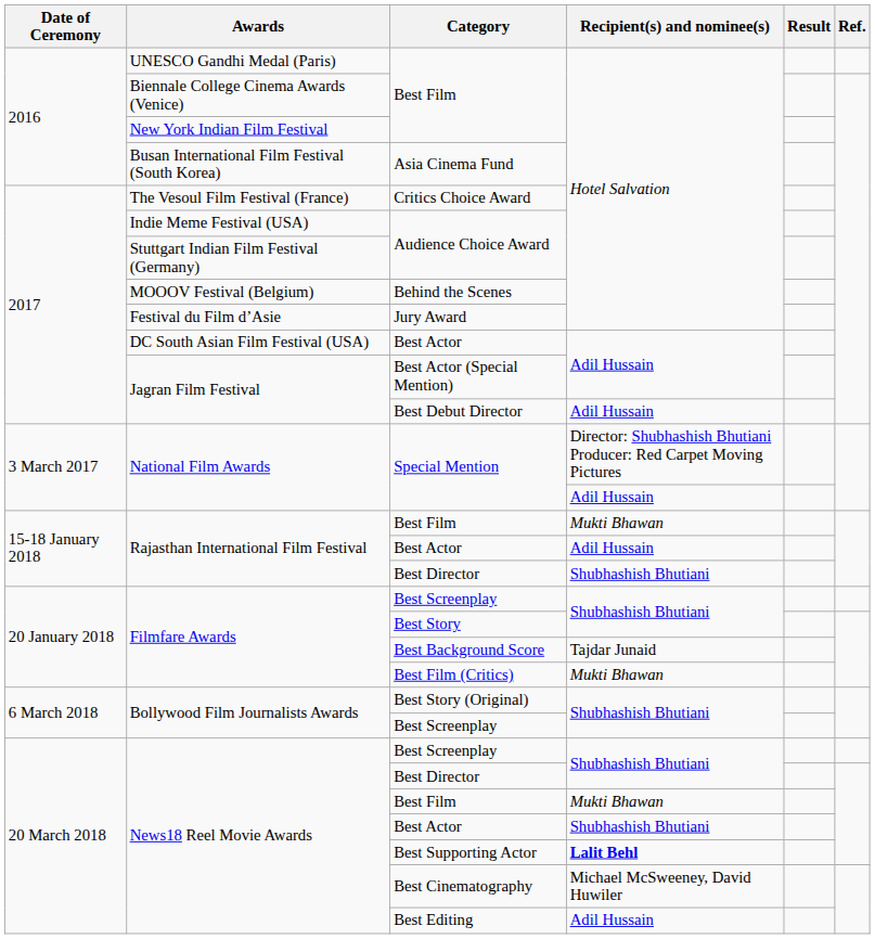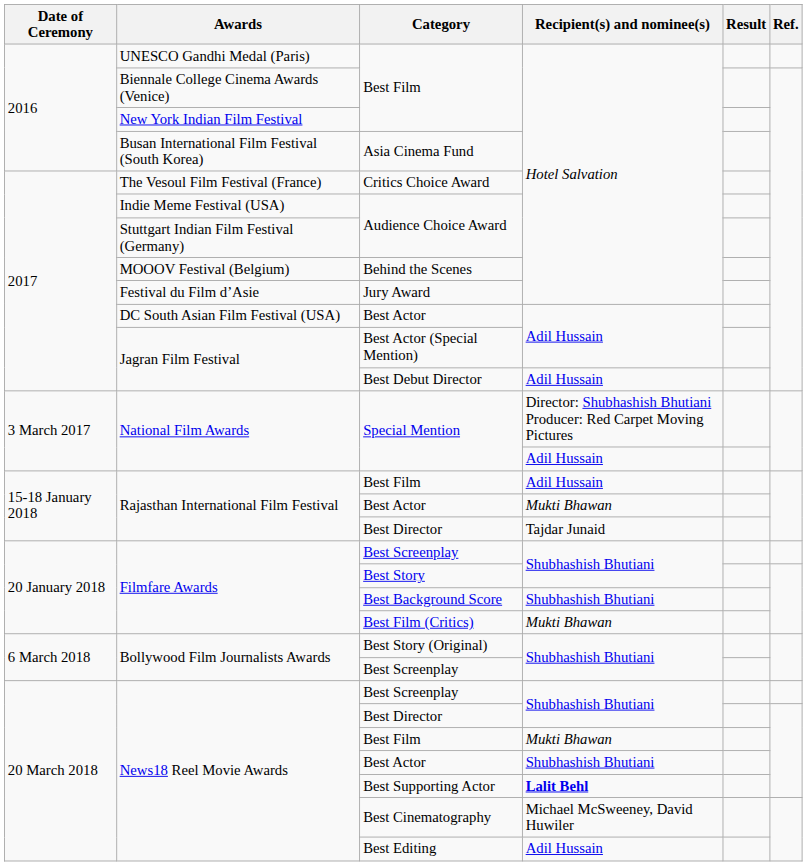 <table class="wikitable sortable">
 <tr>
 <th>Date of Ceremony</th>
 <th>Awards</th>
 <th>Category</th>
 <th>Recipient(s) and nominee(s)</th>
 <th>Result</th>
 <th>Ref.</th>
 </tr>
 <tr>
 <td rowspan="4">2016</td>
 <td>UNESCO Gandhi Medal (Paris)</td>
 <td rowspan="3">Best Film</td>
 <td rowspan="9"><em>Hotel Salvation</em></td>
 <td></td>
 <td></td>
 </tr>
 <tr>
 <td>Biennale College Cinema Awards (Venice)</td>
 <td></td>
 <td rowspan="11"></td>
 </tr>
 <tr>
 <td><a href='#'>New York Indian Film Festival</a></td>
 <td></td>
 </tr>
 <tr>
 <td>Busan International Film Festival (South Korea)</td>
 <td>Asia Cinema Fund</td>
 <td></td>
 </tr>
 <tr>
 <td rowspan="8">2017</td>
 <td>The Vesoul Film Festival (France)</td>
 <td>Critics Choice Award</td>
 <td></td>
 </tr>
 <tr>
 <td>Indie Meme Festival (USA)</td>
 <td rowspan="2">Audience Choice Award</td>
 <td></td>
 </tr>
 <tr>
 <td>Stuttgart Indian Film Festival (Germany)</td>
 <td></td>
 </tr>
 <tr>
 <td>MOOOV Festival (Belgium)</td>
 <td>Behind the Scenes</td>
 <td></td>
 </tr>
 <tr>
 <td>Festival du Film d’Asie</td>
 <td>Jury Award</td>
 <td></td>
 </tr>
 <tr>
 <td>DC South Asian Film Festival (USA)</td>
 <td>Best Actor</td>
 <td rowspan="2"><a href='#'>Adil Hussain</a></td>
 <td></td>
 </tr>
 <tr>
 <td rowspan="2">Jagran Film Festival</td>
 <td>Best Actor (Special Mention)</td>
 <td></td>
 </tr>
 <tr>
 <td>Best Debut Director</td>
 <td><a href='#'>Adil Hussain</a></td>
 <td></td>
 </tr>
 <tr>
 <td rowspan="2">3 March 2017</td>
 <td rowspan="2"><a href='#'>National Film Awards</a></td>
 <td rowspan="2"><a href='#'>Special Mention</a></td>
 <td>Director: <a href='#'>Shubhashish Bhutiani</a><br>Producer: Red Carpet Moving Pictures</td>
 <td></td>
 <td rowspan="2"></td>
 </tr>
 <tr>
 <td><a href='#'>Adil Hussain</a></td>
 <td></td>
 </tr>
 <tr>
 <td rowspan="3">15-18 January 2018</td>
 <td rowspan="3">Rajasthan International Film Festival</td>
 <td>Best Film</td>
-<td><em>Mukti Bhawan</em></td>
+<td><a href='#'>Adil Hussain</a></td>
 <td></td>
 <td rowspan="3"></td>
 </tr>
 <tr>
 <td>Best Actor</td>
-<td><a href='#'>Adil Hussain</a></td>
+<td><em>Mukti Bhawan</em></td>
 <td></td>
 </tr>
 <tr>
 <td>Best Director</td>
-<td><a href='#'>Shubhashish Bhutiani</a></td>
+<td>Tajdar Junaid</td>
 <td></td>
 </tr>
 <tr>
 <td rowspan="4">20 January 2018</td>
 <td rowspan="4"><a href='#'>Filmfare Awards</a></td>
 <td><a href='#'>Best Screenplay</a></td>
 <td rowspan="2"><a href='#'>Shubhashish Bhutiani</a></td>
 <td></td>
 <td></td>
 </tr>
 <tr>
 <td><a href='#'>Best Story</a></td>
 <td></td>
 <td rowspan="3"></td>
 </tr>
 <tr>
 <td><a href='#'>Best Background Score</a></td>
-<td>Tajdar Junaid</td>
+<td><a href='#'>Shubhashish Bhutiani</a></td>
 <td></td>
 </tr>
 <tr>
 <td><a href='#'>Best Film (Critics)</a></td>
 <td><em>Mukti Bhawan</em></td>
 <td></td>
 </tr>
 <tr>
 <td rowspan="2">6 March 2018</td>
 <td rowspan="2">Bollywood Film Journalists Awards</td>
 <td>Best Story (Original)</td>
 <td rowspan="2"><a href='#'>Shubhashish Bhutiani</a></td>
 <td></td>
 <td rowspan="2"></td>
 </tr>
 <tr>
 <td>Best Screenplay</td>
 <td></td>
 </tr>
 <tr>
 <td rowspan="7">20 March 2018</td>
 <td rowspan="7"><a href='#'>News18</a> Reel Movie Awards</td>
 <td>Best Screenplay</td>
 <td rowspan="2"><a href='#'>Shubhashish Bhutiani</a></td>
 <td></td>
 <td></td>
 </tr>
 <tr>
 <td>Best Director</td>
 <td></td>
 <td rowspan="4"></td>
 </tr>
 <tr>
 <td>Best Film</td>
 <td><em>Mukti Bhawan</em></td>
 <td></td>
 </tr>
 <tr>
 <td>Best Actor</td>
 <td><a href='#'>Shubhashish Bhutiani</a></td>
 <td></td>
 </tr>
 <tr>
 <td>Best Supporting Actor</td>
 <td><strong><a href='#'>Lalit Behl</a></strong></td>
 <td></td>
 </tr>
 <tr>
 <td>Best Cinematography</td>
 <td>Michael McSweeney, David Huwiler</td>
 <td></td>
 <td rowspan="2"></td>
 </tr>
 <tr>
 <td>Best Editing</td>
 <td><a href='#'>Adil Hussain</a></td>
 <td></td>
 </tr>
 </table>
